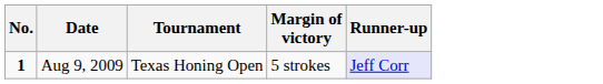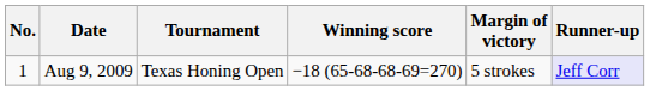 <table class="wikitable" style="font-size:95%;">
 <tr>
 <th>No.</th>
 <th>Date</th>
 <th>Tournament</th>
+<th>Winning score</th>
 <th>Margin of<br>victory</th>
 <th>Runner-up</th>
 </tr>
 <tr>
-<td align=center><strong>1</strong></td>
+<td align=center>1</td>
 <td align=right>Aug 9, 2009</td>
 <td>Texas Honing Open</td>
+<td>−18 (65-68-68-69=270)</td>
 <td>5 strokes</td>
 <td style="background: lavender;"> <a href='#'>Jeff Corr</a></td>
 </tr>
 </table>
